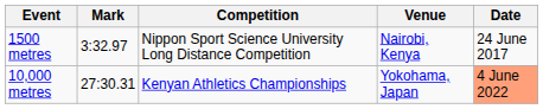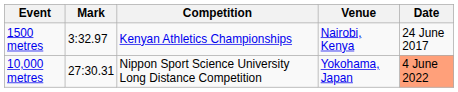 <table class=wikitable>
 <tr>
 <th>Event</th>
 <th>Mark</th>
 <th>Competition</th>
 <th>Venue</th>
 <th>Date</th>
 </tr>
 <tr>
 <td><a href='#'>1500 metres</a></td>
 <td>3:32.97 </td>
-<td>Nippon Sport Science University Long Distance Competition</td>
+<td><a href='#'>Kenyan Athletics Championships</a></td>
 <td><a href='#'>Nairobi, Kenya</a></td>
 <td>24 June 2017</td>
 </tr>
 <tr>
 <td><a href='#'>10,000 metres</a></td>
 <td>27:30.31</td>
-<td><a href='#'>Kenyan Athletics Championships</a></td>
+<td>Nippon Sport Science University Long Distance Competition</td>
 <td><a href='#'>Yokohama, Japan</a></td>
 <td style="background: lightsalmon;">4 June 2022</td>
 </tr>
 </table>
